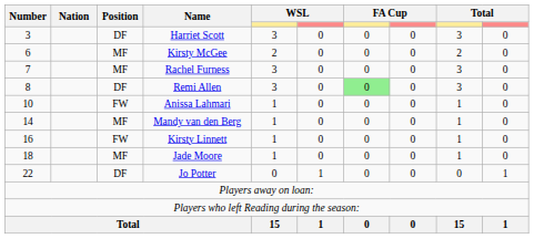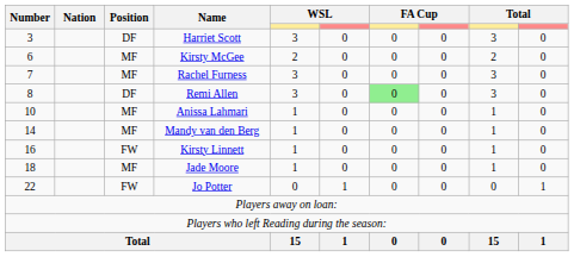 <table class="wikitable" style="font-size: 95%; text-align: center;">
 <tr>
 <th rowspan=2 width=60>Number</th>
 <th rowspan=2 width=60>Nation</th>
 <th rowspan=2 width=60>Position</th>
 <th rowspan=2 width=150>Name</th>
 <th colspan=2>WSL</th>
 <th colspan=2>FA Cup</th>
 <th colspan=2>Total</th>
 </tr>
 <tr>
 <th style="width:60px; background:#fe9;"></th>
 <th style="width:60px; background:#ff8888;"></th>
 <th style="width:60px; background:#fe9;"></th>
 <th style="width:60px; background:#ff8888;"></th>
 <th style="width:60px; background:#fe9;"></th>
 <th style="width:60px; background:#ff8888;"></th>
 </tr>
 <tr>
 <td>3</td>
 <td></td>
 <td>DF</td>
 <td><a href='#'>Harriet Scott</a></td>
 <td>3</td>
 <td>0</td>
 <td>0</td>
 <td>0</td>
 <td>3</td>
 <td>0</td>
 </tr>
 <tr>
 <td>6</td>
 <td></td>
 <td>MF</td>
 <td><a href='#'>Kirsty McGee</a></td>
 <td>2</td>
 <td>0</td>
 <td>0</td>
 <td>0</td>
 <td>2</td>
 <td>0</td>
 </tr>
 <tr>
 <td>7</td>
 <td></td>
 <td>MF</td>
 <td><a href='#'>Rachel Furness</a></td>
 <td>3</td>
 <td>0</td>
 <td>0</td>
 <td>0</td>
 <td>3</td>
 <td>0</td>
 </tr>
 <tr>
 <td>8</td>
 <td></td>
 <td>DF</td>
 <td><a href='#'>Remi Allen</a></td>
 <td>3</td>
 <td>0</td>
 <td style="background: lightgreen;">0</td>
 <td>0</td>
 <td>3</td>
 <td>0</td>
 </tr>
 <tr>
 <td>10</td>
 <td></td>
-<td>FW</td>
+<td>MF</td>
 <td><a href='#'>Anissa Lahmari</a></td>
 <td>1</td>
 <td>0</td>
 <td>0</td>
 <td>0</td>
 <td>1</td>
 <td>0</td>
 </tr>
 <tr>
 <td>14</td>
 <td></td>
 <td>MF</td>
 <td><a href='#'>Mandy van den Berg</a></td>
 <td>1</td>
 <td>0</td>
 <td>0</td>
 <td>0</td>
 <td>1</td>
 <td>0</td>
 </tr>
 <tr>
 <td>16</td>
 <td></td>
 <td>FW</td>
 <td><a href='#'>Kirsty Linnett</a></td>
 <td>1</td>
 <td>0</td>
 <td>0</td>
 <td>0</td>
 <td>1</td>
 <td>0</td>
 </tr>
 <tr>
 <td>18</td>
 <td></td>
 <td>MF</td>
 <td><a href='#'>Jade Moore</a></td>
 <td>1</td>
 <td>0</td>
 <td>0</td>
 <td>0</td>
 <td>1</td>
 <td>0</td>
 </tr>
 <tr>
 <td>22</td>
 <td></td>
-<td>DF</td>
+<td>FW</td>
 <td><a href='#'>Jo Potter</a></td>
 <td>0</td>
 <td>1</td>
 <td>0</td>
 <td>0</td>
 <td>0</td>
 <td>1</td>
 </tr>
 <tr>
 <td colspan="13"><em>Players away on loan:</em></td>
 </tr>
 <tr>
 <td colspan="13"><em>Players who left Reading during the season:</em></td>
 </tr>
 <tr>
 <th colspan=4>Total</th>
 <th>15</th>
 <th>1</th>
 <th>0</th>
 <th>0</th>
 <th>15</th>
 <th>1</th>
 </tr>
 </table>
